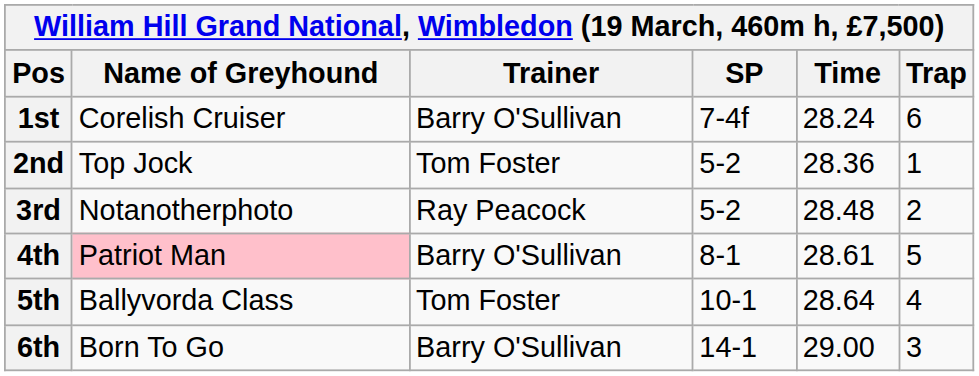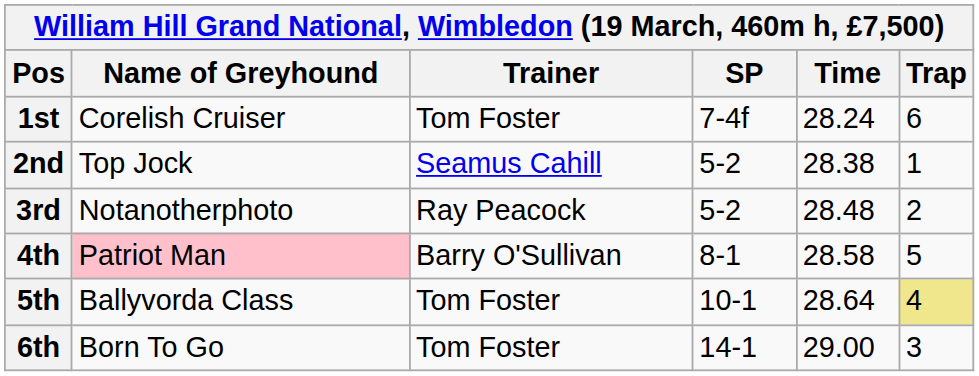 <table class="wikitable">
 <tr>
 <th colspan="6"><a href='#'>William Hill Grand National</a>, <a href='#'>Wimbledon</a> (19 March, 460m h, £7,500)</th>
 </tr>
 <tr>
 <th width=30>Pos</th>
 <th width=180>Name of Greyhound</th>
 <th width=150>Trainer</th>
 <th width=50>SP</th>
 <th width=50>Time</th>
 <th width=30>Trap</th>
 </tr>
 <tr>
 <th>1st</th>
 <td>Corelish Cruiser</td>
-<td>Barry O'Sullivan</td>
+<td>Tom Foster</td>
 <td>7-4f</td>
 <td>28.24</td>
 <td>6</td>
 </tr>
 <tr>
 <th>2nd</th>
 <td>Top Jock</td>
-<td>Tom Foster</td>
+<td><a href='#'>Seamus Cahill</a></td>
 <td>5-2</td>
-<td>28.36</td>
+<td>28.38</td>
 <td>1</td>
 </tr>
 <tr>
 <th>3rd</th>
 <td>Notanotherphoto</td>
 <td>Ray Peacock</td>
 <td>5-2</td>
 <td>28.48</td>
 <td>2</td>
 </tr>
 <tr>
 <th>4th</th>
 <td style="background: pink;">Patriot Man</td>
 <td>Barry O'Sullivan</td>
 <td>8-1</td>
-<td>28.61</td>
+<td>28.58</td>
 <td>5</td>
 </tr>
 <tr>
 <th>5th</th>
 <td>Ballyvorda Class</td>
 <td>Tom Foster</td>
 <td>10-1</td>
 <td>28.64</td>
-<td>4</td>
+<td style="background: khaki;">4</td>
 </tr>
 <tr>
 <th>6th</th>
 <td>Born To Go</td>
-<td>Barry O'Sullivan</td>
+<td>Tom Foster</td>
 <td>14-1</td>
 <td>29.00</td>
 <td>3</td>
 </tr>
 </table>
